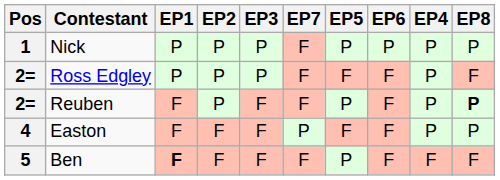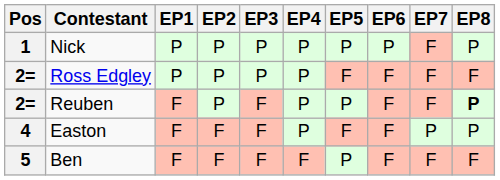 <table class="wikitable" style="font-size:85%; text-align:center;">
 <tr valign="top">
 <th valign="middle">Pos</th>
 <th valign="middle">Contestant</th>
 <th>EP1</th>
 <th>EP2</th>
 <th>EP3</th>
-<th>EP7</th>
+<th>EP4</th>
 <th>EP5</th>
 <th>EP6</th>
-<th>EP4</th>
+<th>EP7</th>
 <th>EP8</th>
 </tr>
 <tr>
 <th>1</th>
 <td align="left">Nick</td>
 <td bgcolor="#dfffdf">P</td>
 <td bgcolor="#dfffdf">P</td>
 <td bgcolor="#dfffdf">P</td>
-<td bgcolor=ffC0B2>F</td>
 <td bgcolor="#dfffdf">P</td>
 <td bgcolor="#dfffdf">P</td>
 <td bgcolor="#dfffdf">P</td>
+<td bgcolor=ffC0B2>F</td>
 <td bgcolor="#dfffdf">P</td>
 </tr>
 <tr>
 <th>2=</th>
 <td align="left"><a href='#'>Ross Edgley</a></td>
 <td bgcolor="#dfffdf">P</td>
 <td bgcolor="#dfffdf">P</td>
 <td bgcolor="#dfffdf">P</td>
+<td bgcolor="#dfffdf">P</td>
 <td bgcolor=ffC0B2>F</td>
 <td bgcolor=ffC0B2>F</td>
 <td bgcolor=ffC0B2>F</td>
-<td bgcolor="#dfffdf">P</td>
 <td bgcolor=ffC0B2>F</td>
 </tr>
 <tr>
 <th>2=</th>
 <td align="left">Reuben</td>
 <td bgcolor= ffC0B2>F</td>
 <td bgcolor= "#dfffdf">P</td>
 <td bgcolor= ffC0B2>F</td>
-<td bgcolor= ffC0B2>F</td>
+<td bgcolor= "#dfffdf">P</td>
 <td bgcolor= "#dfffdf">P</td>
 <td bgcolor= ffC0B2>F</td>
-<td bgcolor= "#dfffdf">P</td>
+<td bgcolor= ffC0B2>F</td>
 <td bgcolor= "#dfffdf"><strong>P</strong></td>
 </tr>
 <tr>
 <th>4</th>
 <td align="left">Easton</td>
 <td bgcolor= ffC0B2>F</td>
 <td bgcolor= ffC0B2>F</td>
 <td bgcolor= ffC0B2>F</td>
 <td bgcolor= "#dfffdf">P</td>
 <td bgcolor= ffC0B2>F</td>
 <td bgcolor= ffC0B2>F</td>
 <td bgcolor= "#dfffdf">P</td>
 <td bgcolor= "#dfffdf">P</td>
 </tr>
 <tr>
 <th>5</th>
 <td align="left">Ben</td>
-<td bgcolor= ffC0B2><strong>F</strong></td>
+<td bgcolor= ffC0B2>F</td>
 <td bgcolor= ffC0B2>F</td>
 <td bgcolor= ffC0B2>F</td>
 <td bgcolor= ffC0B2>F</td>
 <td bgcolor= "#dfffdf">P</td>
 <td bgcolor= ffC0B2>F</td>
 <td bgcolor= ffC0B2>F</td>
 <td bgcolor= ffC0B2>F</td>
 </tr>
 </table>
